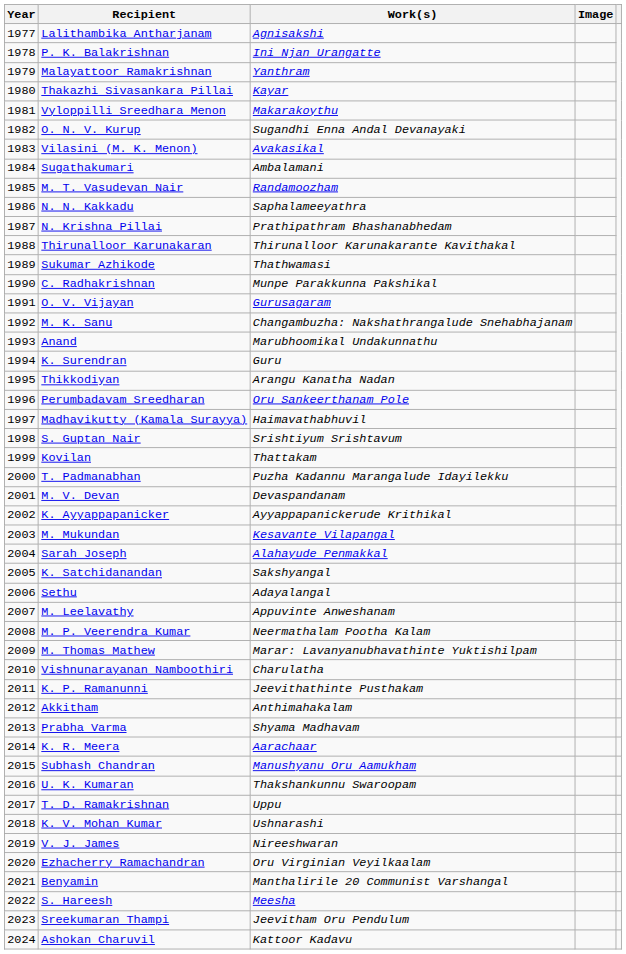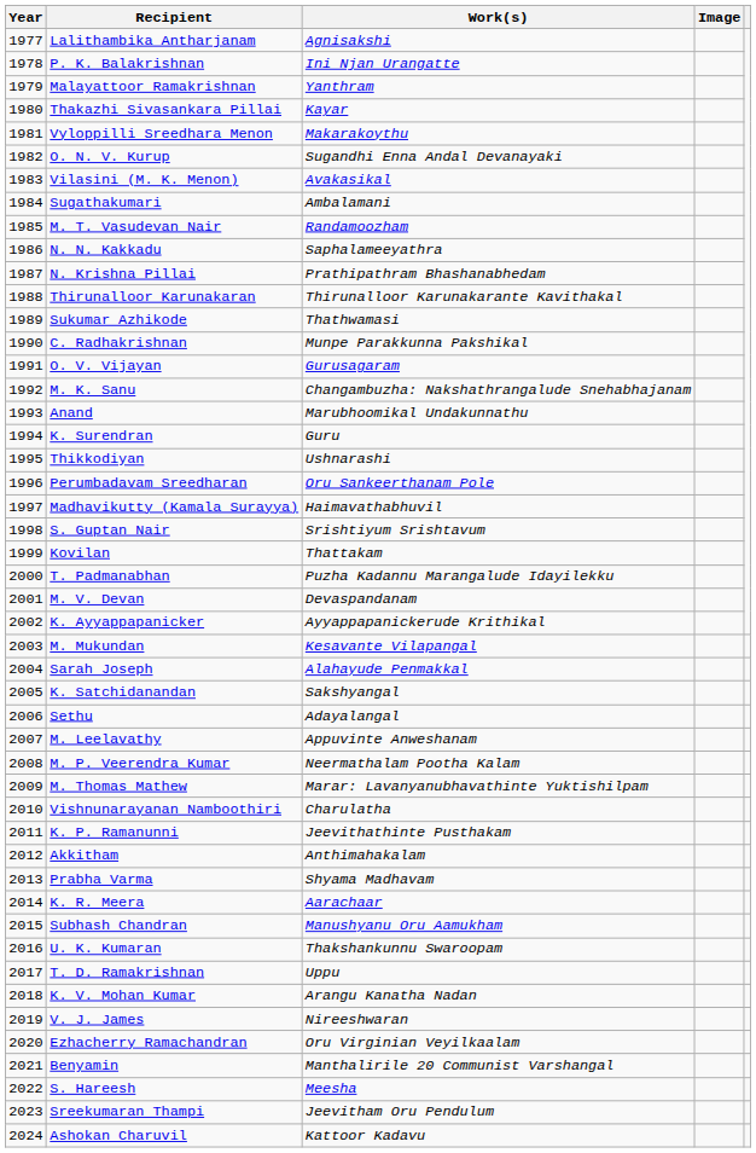 <table class="wikitable sortable">
 <tr>
 <th>Year</th>
 <th>Recipient</th>
 <th>Work(s)</th>
 <th>Image</th>
 <th></th>
 </tr>
 <tr>
 <td>1977</td>
 <td><a href='#'>Lalithambika Antharjanam</a></td>
 <td><em><a href='#'>Agnisakshi</a></em></td>
 <td></td>
 <td rowspan=26></td>
 </tr>
 <tr>
 <td>1978</td>
 <td><a href='#'>P. K. Balakrishnan</a></td>
 <td><em><a href='#'>Ini Njan Urangatte</a></em></td>
 <td></td>
 </tr>
 <tr>
 <td>1979</td>
 <td><a href='#'>Malayattoor Ramakrishnan</a></td>
 <td><em><a href='#'>Yanthram</a></em></td>
 <td></td>
 </tr>
 <tr>
 <td>1980</td>
 <td><a href='#'>Thakazhi Sivasankara Pillai</a></td>
 <td><em><a href='#'>Kayar</a></em></td>
 <td></td>
 </tr>
 <tr>
 <td>1981</td>
 <td><a href='#'>Vyloppilli Sreedhara Menon</a></td>
 <td><em><a href='#'>Makarakoythu</a></em></td>
 <td></td>
 </tr>
 <tr>
 <td>1982</td>
 <td><a href='#'>O. N. V. Kurup</a></td>
 <td><em>Sugandhi Enna Andal Devanayaki</em></td>
 <td></td>
 </tr>
 <tr>
 <td>1983</td>
 <td><a href='#'>Vilasini (M. K. Menon)</a></td>
 <td><em><a href='#'>Avakasikal</a></em></td>
 <td></td>
 </tr>
 <tr>
 <td>1984</td>
 <td><a href='#'>Sugathakumari</a></td>
 <td><em>Ambalamani</em></td>
 <td></td>
 </tr>
 <tr>
 <td>1985</td>
 <td><a href='#'>M. T. Vasudevan Nair</a></td>
 <td><em><a href='#'>Randamoozham</a></em></td>
 <td></td>
 </tr>
 <tr>
 <td>1986</td>
 <td><a href='#'>N. N. Kakkadu</a></td>
 <td><em>Saphalameeyathra</em></td>
 <td></td>
 </tr>
 <tr>
 <td>1987</td>
 <td><a href='#'>N. Krishna Pillai</a></td>
 <td><em>Prathipathram Bhashanabhedam</em></td>
 <td></td>
 </tr>
 <tr>
 <td>1988</td>
 <td><a href='#'>Thirunalloor Karunakaran</a></td>
 <td><em>Thirunalloor Karunakarante Kavithakal</em></td>
 <td></td>
 </tr>
 <tr>
 <td>1989</td>
 <td><a href='#'>Sukumar Azhikode</a></td>
 <td><em>Thathwamasi</em></td>
 <td></td>
 </tr>
 <tr>
 <td>1990</td>
 <td><a href='#'>C. Radhakrishnan</a></td>
 <td><em>Munpe Parakkunna Pakshikal</em></td>
 <td></td>
 </tr>
 <tr>
 <td>1991</td>
 <td><a href='#'>O. V. Vijayan</a></td>
 <td><em><a href='#'>Gurusagaram</a></em></td>
 <td></td>
 </tr>
 <tr>
 <td>1992</td>
 <td><a href='#'>M. K. Sanu</a></td>
 <td><em>Changambuzha: Nakshathrangalude Snehabhajanam</em></td>
 <td></td>
 </tr>
 <tr>
 <td>1993</td>
 <td><a href='#'>Anand</a></td>
 <td><em>Marubhoomikal Undakunnathu</em></td>
 <td></td>
 </tr>
 <tr>
 <td>1994</td>
 <td><a href='#'>K. Surendran</a></td>
 <td><em>Guru</em></td>
 <td></td>
 </tr>
 <tr>
 <td>1995</td>
 <td><a href='#'>Thikkodiyan</a></td>
-<td><em>Arangu Kanatha Nadan</em></td>
+<td><em>Ushnarashi</em></td>
 <td></td>
 </tr>
 <tr>
 <td>1996</td>
 <td><a href='#'>Perumbadavam Sreedharan</a></td>
 <td><em><a href='#'>Oru Sankeerthanam Pole</a></em></td>
 <td></td>
 </tr>
 <tr>
 <td>1997</td>
 <td><a href='#'>Madhavikutty (Kamala Surayya)</a></td>
 <td><em>Haimavathabhuvil</em></td>
 <td></td>
 </tr>
 <tr>
 <td>1998</td>
 <td><a href='#'>S. Guptan Nair</a></td>
 <td><em>Srishtiyum Srishtavum</em></td>
 <td></td>
 </tr>
 <tr>
 <td>1999</td>
 <td><a href='#'>Kovilan</a></td>
 <td><em>Thattakam</em></td>
 <td></td>
 </tr>
 <tr>
 <td>2000</td>
 <td><a href='#'>T. Padmanabhan</a></td>
 <td><em>Puzha Kadannu Marangalude Idayilekku</em></td>
 <td></td>
 </tr>
 <tr>
 <td>2001</td>
 <td><a href='#'>M. V. Devan</a></td>
 <td><em>Devaspandanam</em></td>
 <td></td>
 </tr>
 <tr>
 <td>2002</td>
 <td><a href='#'>K. Ayyappapanicker</a></td>
 <td><em>Ayyappapanickerude Krithikal</em></td>
 <td></td>
 </tr>
 <tr>
 <td>2003</td>
 <td><a href='#'>M. Mukundan</a></td>
 <td><em><a href='#'>Kesavante Vilapangal</a></em></td>
 <td></td>
 <td></td>
 </tr>
 <tr>
 <td>2004</td>
 <td><a href='#'>Sarah Joseph</a></td>
 <td><em><a href='#'>Alahayude Penmakkal</a></em></td>
 <td></td>
 <td></td>
 </tr>
 <tr>
 <td>2005</td>
 <td><a href='#'>K. Satchidanandan</a></td>
 <td><em>Sakshyangal</em></td>
 <td></td>
 <td></td>
 </tr>
 <tr>
 <td>2006</td>
 <td><a href='#'>Sethu</a></td>
 <td><em>Adayalangal</em></td>
 <td></td>
 <td></td>
 </tr>
 <tr>
 <td>2007</td>
 <td><a href='#'>M. Leelavathy</a></td>
 <td><em>Appuvinte Anweshanam</em></td>
 <td></td>
 <td></td>
 </tr>
 <tr>
 <td>2008</td>
 <td><a href='#'>M. P. Veerendra Kumar</a></td>
 <td><em>Neermathalam Pootha Kalam</em></td>
 <td></td>
 <td></td>
 </tr>
 <tr>
 <td>2009</td>
 <td><a href='#'>M. Thomas Mathew</a></td>
 <td><em>Marar: Lavanyanubhavathinte Yuktishilpam</em></td>
 <td></td>
 <td></td>
 </tr>
 <tr>
 <td>2010</td>
 <td><a href='#'>Vishnunarayanan Namboothiri</a></td>
 <td><em>Charulatha</em></td>
 <td></td>
 <td></td>
 </tr>
 <tr>
 <td>2011</td>
 <td><a href='#'>K. P. Ramanunni</a></td>
 <td><em>Jeevithathinte Pusthakam</em></td>
 <td></td>
 <td></td>
 </tr>
 <tr>
 <td>2012</td>
 <td><a href='#'>Akkitham</a></td>
 <td><em>Anthimahakalam</em></td>
 <td></td>
 <td></td>
 </tr>
 <tr>
 <td>2013</td>
 <td><a href='#'>Prabha Varma</a></td>
 <td><em>Shyama Madhavam</em></td>
 <td></td>
 <td></td>
 </tr>
 <tr>
 <td>2014</td>
 <td><a href='#'>K. R. Meera</a></td>
 <td><em><a href='#'>Aarachaar</a></em></td>
 <td></td>
 <td></td>
 </tr>
 <tr>
 <td>2015</td>
 <td><a href='#'>Subhash Chandran</a></td>
 <td><em><a href='#'>Manushyanu Oru Aamukham</a></em></td>
 <td></td>
 <td></td>
 </tr>
 <tr>
 <td>2016</td>
 <td><a href='#'>U. K. Kumaran</a></td>
 <td><em>Thakshankunnu Swaroopam</em></td>
 <td></td>
 <td></td>
 </tr>
 <tr>
 <td>2017</td>
 <td><a href='#'>T. D. Ramakrishnan</a></td>
 <td><em>Uppu</em></td>
 <td></td>
 <td></td>
 </tr>
 <tr>
 <td>2018</td>
 <td><a href='#'>K. V. Mohan Kumar</a></td>
-<td><em>Ushnarashi</em></td>
+<td><em>Arangu Kanatha Nadan</em></td>
 <td></td>
 <td></td>
 </tr>
 <tr>
 <td>2019</td>
 <td><a href='#'>V. J. James</a></td>
 <td><em>Nireeshwaran</em></td>
 <td></td>
 <td></td>
 </tr>
 <tr>
 <td>2020</td>
 <td><a href='#'>Ezhacherry Ramachandran</a></td>
 <td><em>Oru Virginian Veyilkaalam</em></td>
 <td></td>
 <td></td>
 </tr>
 <tr>
 <td>2021</td>
 <td><a href='#'>Benyamin</a></td>
 <td><em>Manthalirile 20 Communist Varshangal</em></td>
 <td></td>
 <td></td>
 </tr>
 <tr>
 <td>2022</td>
 <td><a href='#'>S. Hareesh</a></td>
 <td><em><a href='#'>Meesha</a></em></td>
 <td></td>
 <td></td>
 </tr>
 <tr>
 <td>2023</td>
 <td><a href='#'>Sreekumaran Thampi</a></td>
 <td><em>Jeevitham Oru Pendulum</em></td>
 <td></td>
 <td></td>
 </tr>
 <tr>
 <td>2024</td>
 <td><a href='#'>Ashokan Charuvil</a></td>
 <td><em>Kattoor Kadavu</em></td>
 <td></td>
 <td></td>
 </tr>
 </table>
